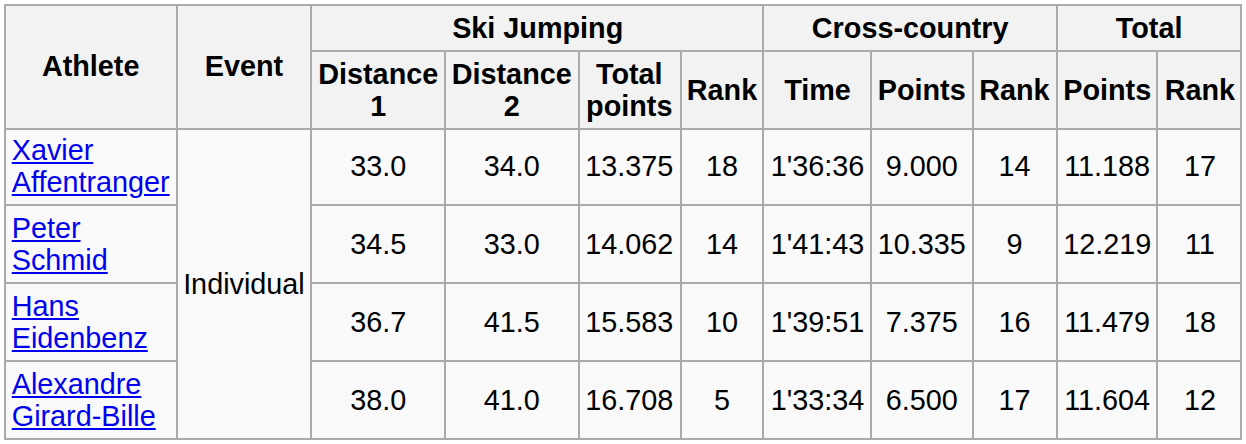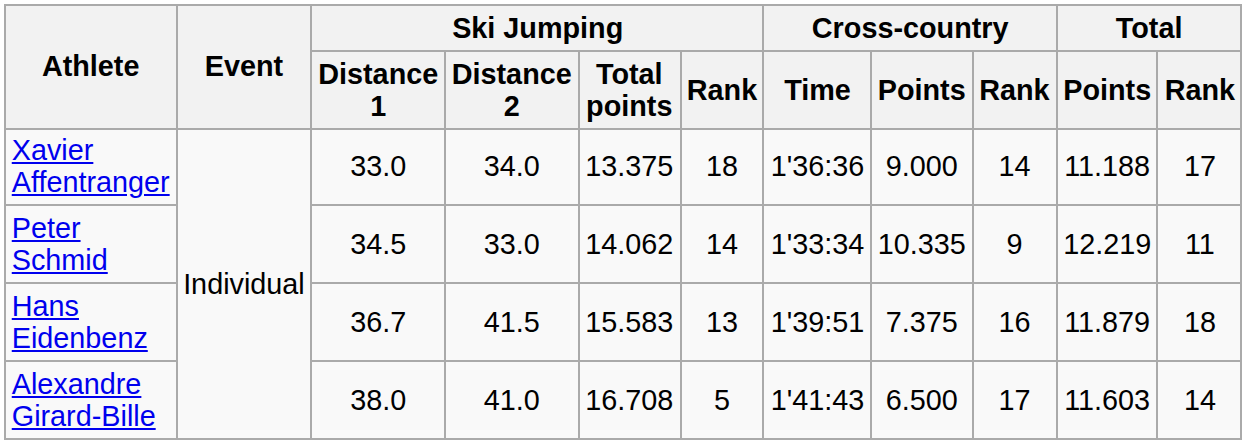 <table class="wikitable" style="font-size:90%">
 <tr>
 <th rowspan="2">Athlete</th>
 <th rowspan="2">Event</th>
 <th colspan="4">Ski Jumping</th>
 <th colspan="3">Cross-country</th>
 <th colspan="2">Total</th>
 </tr>
 <tr>
 <th>Distance 1</th>
 <th>Distance 2</th>
 <th>Total points</th>
 <th>Rank</th>
 <th>Time</th>
 <th>Points</th>
 <th>Rank</th>
 <th>Points</th>
 <th>Rank</th>
 </tr>
 <tr>
 <td><a href='#'>Xavier Affentranger</a></td>
 <td rowspan="4">Individual</td>
 <td align="center">33.0</td>
 <td align="center">34.0</td>
 <td align="center">13.375</td>
 <td align="center">18</td>
 <td align="center">1'36:36</td>
 <td align="center">9.000</td>
 <td align="center">14</td>
 <td align="center">11.188</td>
 <td align="center">17</td>
 </tr>
 <tr>
 <td><a href='#'>Peter Schmid</a></td>
 <td align="center">34.5</td>
 <td align="center">33.0</td>
 <td align="center">14.062</td>
 <td align="center">14</td>
-<td align="center">1'41:43</td>
+<td align="center">1'33:34</td>
 <td align="center">10.335</td>
 <td align="center">9</td>
 <td align="center">12.219</td>
 <td align="center">11</td>
 </tr>
 <tr>
 <td><a href='#'>Hans Eidenbenz</a></td>
 <td align="center">36.7</td>
 <td align="center">41.5</td>
 <td align="center">15.583</td>
-<td align="center">10</td>
+<td align="center">13</td>
 <td align="center">1'39:51</td>
 <td align="center">7.375</td>
 <td align="center">16</td>
-<td align="center">11.479</td>
+<td align="center">11.879</td>
 <td align="center">18</td>
 </tr>
 <tr>
 <td><a href='#'>Alexandre Girard-Bille</a></td>
 <td align="center">38.0</td>
 <td align="center">41.0</td>
 <td align="center">16.708</td>
 <td align="center">5</td>
-<td align="center">1'33:34</td>
+<td align="center">1'41:43</td>
 <td align="center">6.500</td>
 <td align="center">17</td>
-<td align="center">11.604</td>
-<td align="center">12</td>
+<td align="center">11.603</td>
+<td align="center">14</td>
 </tr>
 </table>
